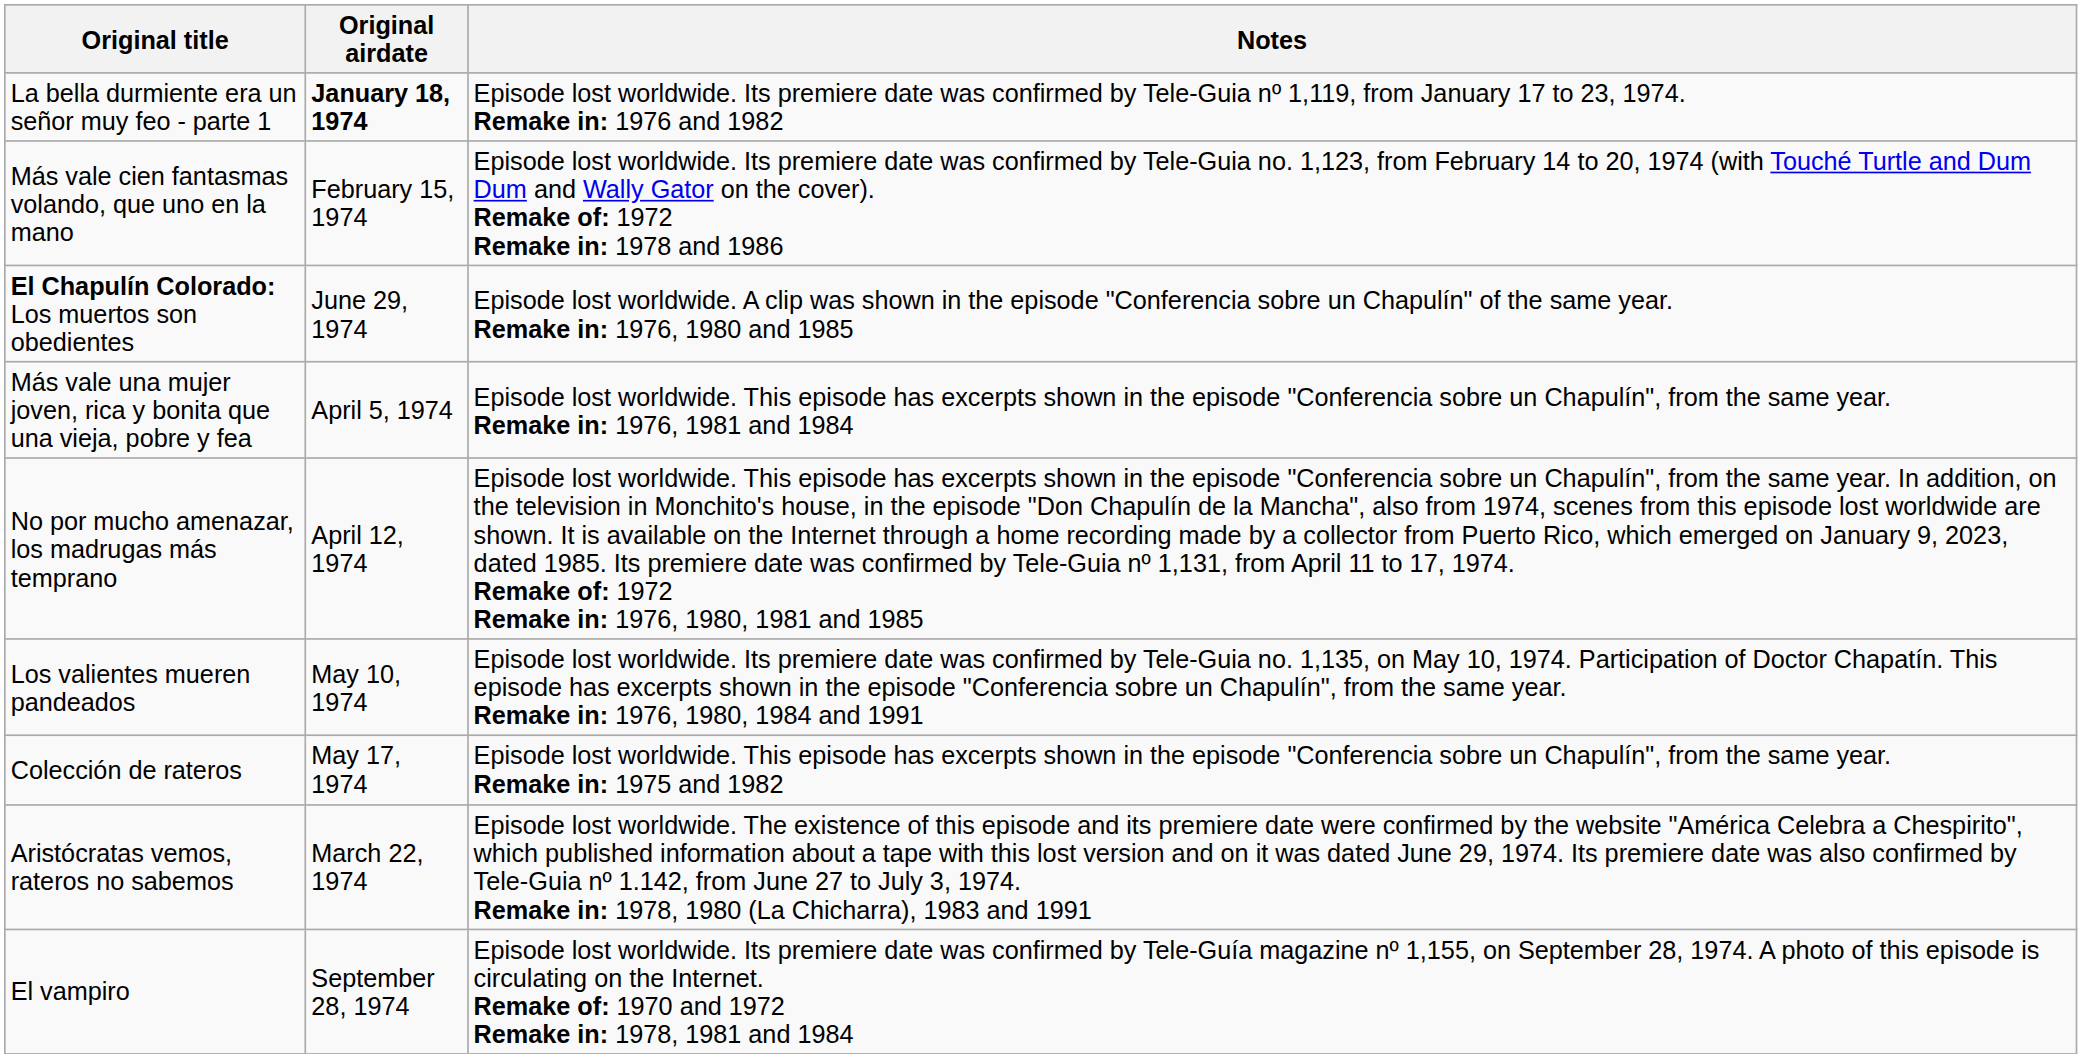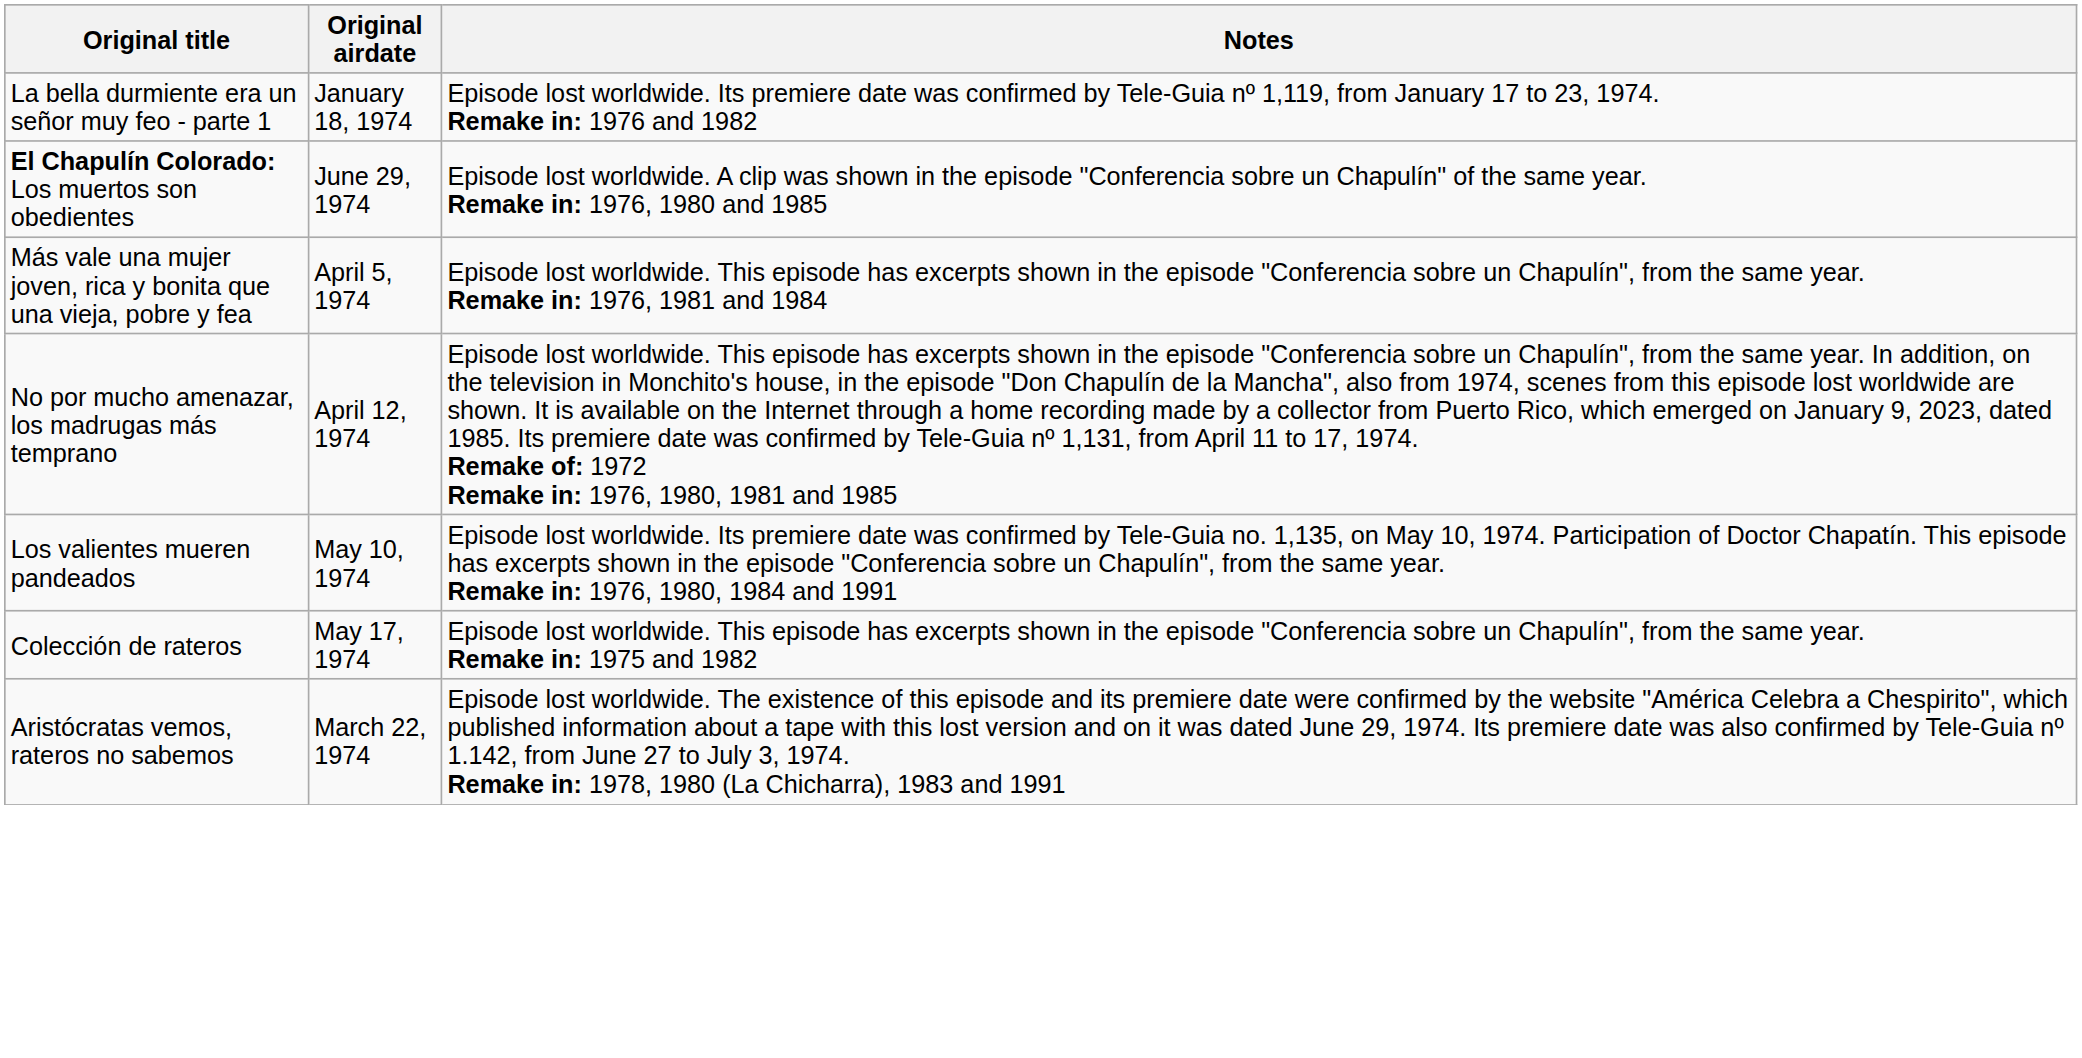 <table class="wikitable" style="font-size: 95%;">
 <tr>
 <th>Original title</th>
 <th>Original airdate</th>
 <th>Notes</th>
 </tr>
 <tr>
 <td>La bella durmiente era un señor muy feo - parte 1</td>
-<td><strong>January 18, 1974</strong></td>
+<td>January 18, 1974</td>
 <td>Episode lost worldwide. Its premiere date was confirmed by Tele-Guia nº 1,119, from January 17 to 23, 1974.<br><strong>Remake in:</strong> 1976 and 1982</td>
-</tr>
-<tr>
-<td>Más vale cien fantasmas volando, que uno en la mano</td>
-<td>February 15, 1974</td>
-<td>Episode lost worldwide. Its premiere date was confirmed by Tele-Guia no. 1,123, from February 14 to 20, 1974 (with <a href='#'>Touché Turtle and Dum Dum</a> and <a href='#'>Wally Gator</a> on the cover).<br><strong>Remake of:</strong> 1972<br><strong>Remake in:</strong> 1978 and 1986</td>
 </tr>
 <tr>
 <td><strong>El Chapulín Colorado:</strong> Los muertos son obedientes</td>
 <td>June 29, 1974</td>
 <td>Episode lost worldwide. A clip was shown in the episode "Conferencia sobre un Chapulín" of the same year.<br><strong>Remake in:</strong> 1976, 1980 and 1985</td>
 </tr>
 <tr>
 <td>Más vale una mujer joven, rica y bonita que una vieja, pobre y fea</td>
 <td>April 5, 1974</td>
 <td>Episode lost worldwide. This episode has excerpts shown in the episode "Conferencia sobre un Chapulín", from the same year.<br><strong>Remake in:</strong> 1976, 1981 and 1984</td>
 </tr>
 <tr>
 <td>No por mucho amenazar, los madrugas más temprano</td>
 <td>April 12, 1974</td>
 <td>Episode lost worldwide. This episode has excerpts shown in the episode "Conferencia sobre un Chapulín", from the same year. In addition, on the television in Monchito's house, in the episode "Don Chapulín de la Mancha", also from 1974, scenes from this episode lost worldwide are shown. It is available on the Internet through a home recording made by a collector from Puerto Rico, which emerged on January 9, 2023, dated 1985. Its premiere date was confirmed by Tele-Guia nº 1,131, from April 11 to 17, 1974.<br><strong>Remake of:</strong> 1972<br><strong>Remake in:</strong> 1976, 1980, 1981 and 1985</td>
 </tr>
 <tr>
 <td>Los valientes mueren pandeados</td>
 <td>May 10, 1974</td>
 <td>Episode lost worldwide. Its premiere date was confirmed by Tele-Guia no. 1,135, on May 10, 1974. Participation of Doctor Chapatín. This episode has excerpts shown in the episode "Conferencia sobre un Chapulín", from the same year.<br><strong>Remake in:</strong> 1976, 1980, 1984 and 1991</td>
 </tr>
 <tr>
 <td>Colección de rateros</td>
 <td>May 17, 1974</td>
 <td>Episode lost worldwide. This episode has excerpts shown in the episode "Conferencia sobre un Chapulín", from the same year.<br><strong>Remake in:</strong> 1975 and 1982</td>
 </tr>
 <tr>
 <td>Aristócratas vemos, rateros no sabemos</td>
 <td>March 22, 1974</td>
 <td>Episode lost worldwide. The existence of this episode and its premiere date were confirmed by the website "América Celebra a Chespirito", which published information about a tape with this lost version and on it was dated June 29, 1974. Its premiere date was also confirmed by Tele-Guia nº 1.142, from June 27 to July 3, 1974.<br><strong>Remake in:</strong> 1978, 1980 (La Chicharra), 1983 and 1991</td>
 </tr>
-<tr>
-<td>El vampiro</td>
-<td>September 28, 1974</td>
-<td>Episode lost worldwide. Its premiere date was confirmed by Tele-Guía magazine nº 1,155, on September 28, 1974. A photo of this episode is circulating on the Internet.<br><strong>Remake of:</strong> 1970 and 1972<br><strong>Remake in:</strong> 1978, 1981 and 1984</td>
-</tr>
 </table>
